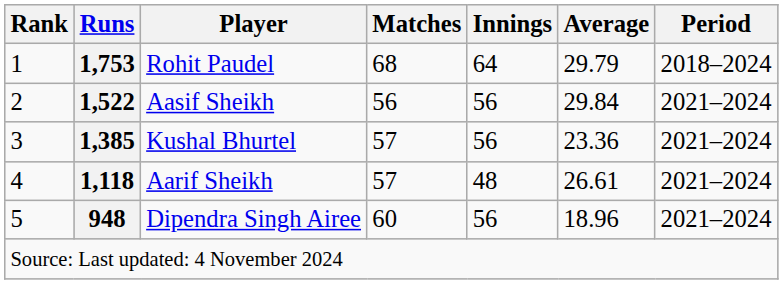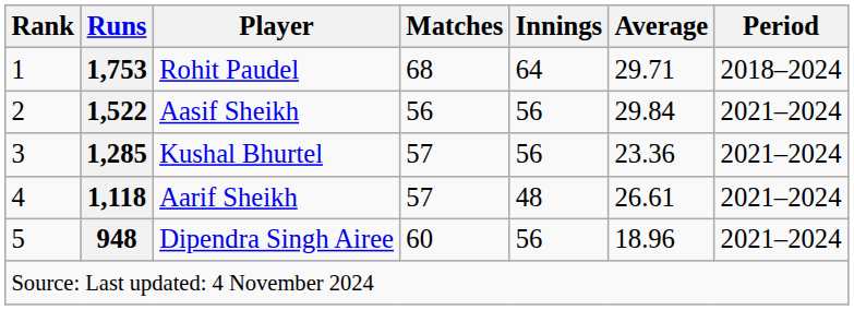 <table class="wikitable">
 <tr>
 <th>Rank</th>
 <th><a href='#'>Runs</a></th>
 <th>Player</th>
 <th>Matches</th>
 <th>Innings</th>
 <th>Average</th>
 <th>Period</th>
 </tr>
 <tr>
 <td>1</td>
 <th>1,753</th>
 <td><a href='#'>Rohit Paudel</a></td>
 <td>68</td>
 <td>64</td>
-<td>29.79</td>
+<td>29.71</td>
 <td>2018–2024</td>
 </tr>
 <tr>
 <td>2</td>
 <th>1,522</th>
 <td><a href='#'>Aasif Sheikh</a></td>
 <td>56</td>
 <td>56</td>
 <td>29.84</td>
 <td>2021–2024</td>
 </tr>
 <tr>
 <td>3</td>
-<th>1,385</th>
+<th>1,285</th>
 <td><a href='#'>Kushal Bhurtel</a></td>
 <td>57</td>
 <td>56</td>
 <td>23.36</td>
 <td>2021–2024</td>
 </tr>
 <tr>
 <td>4</td>
 <th>1,118</th>
 <td><a href='#'>Aarif Sheikh</a></td>
 <td>57</td>
 <td>48</td>
 <td>26.61</td>
 <td>2021–2024</td>
 </tr>
 <tr>
 <td>5</td>
 <th>948</th>
 <td><a href='#'>Dipendra Singh Airee</a></td>
 <td>60</td>
 <td>56</td>
 <td>18.96</td>
 <td>2021–2024</td>
 </tr>
 <tr>
 <td colspan="7" style="text-align:left;"><small>Source:  Last updated: 4 November 2024</small></td>
 </tr>
 </table>
